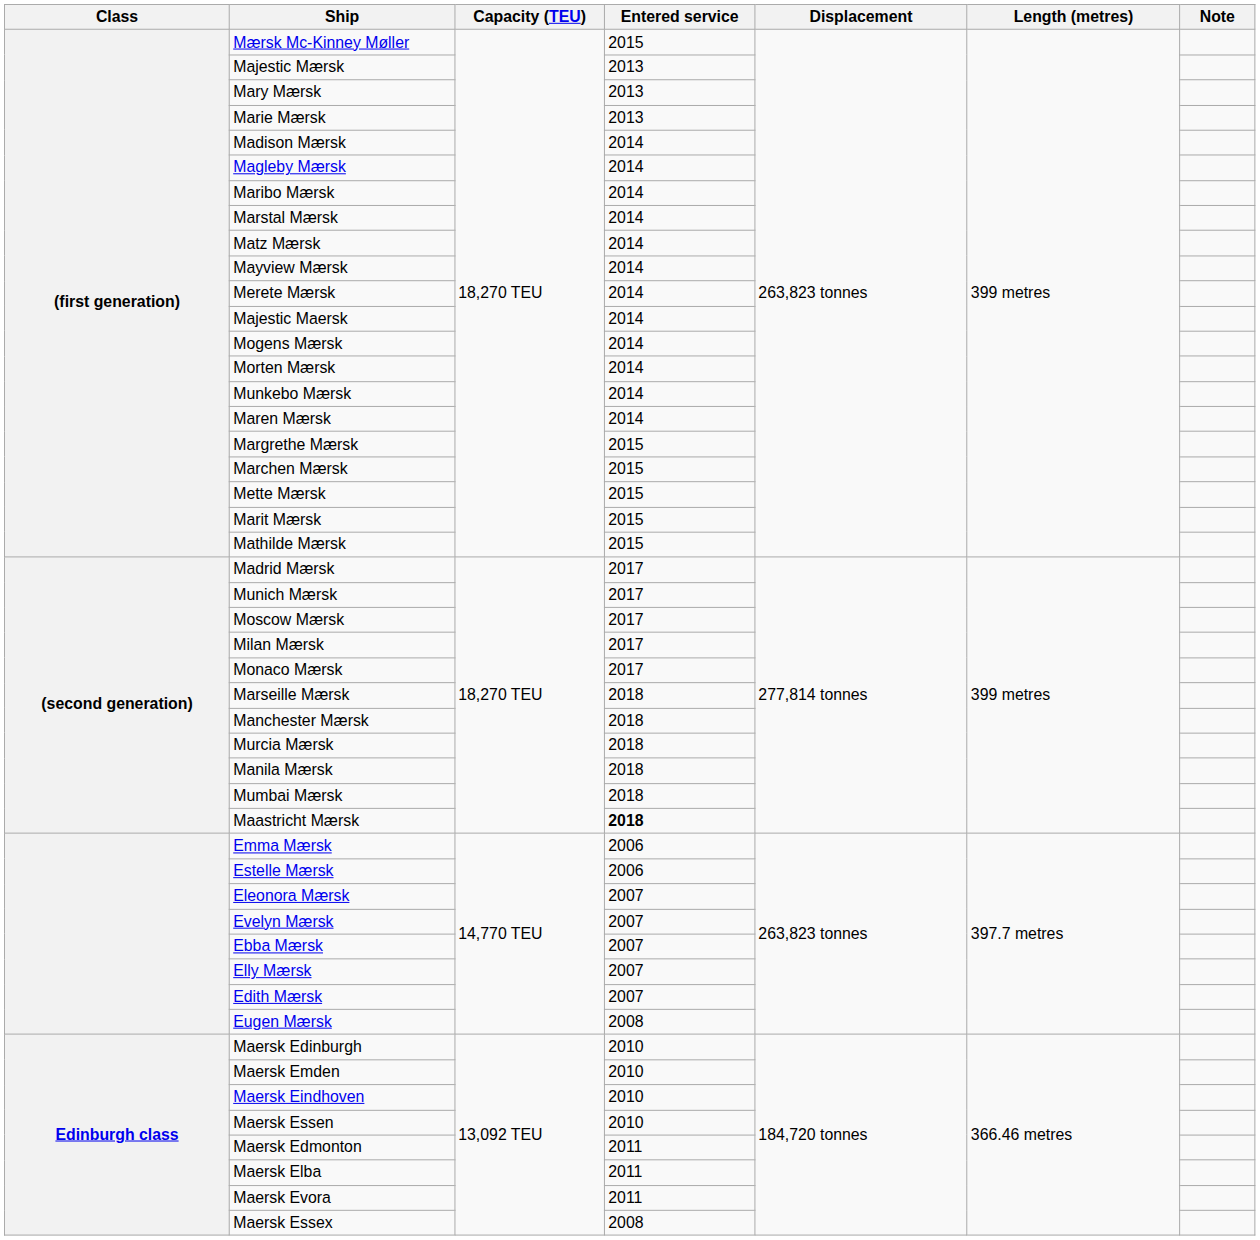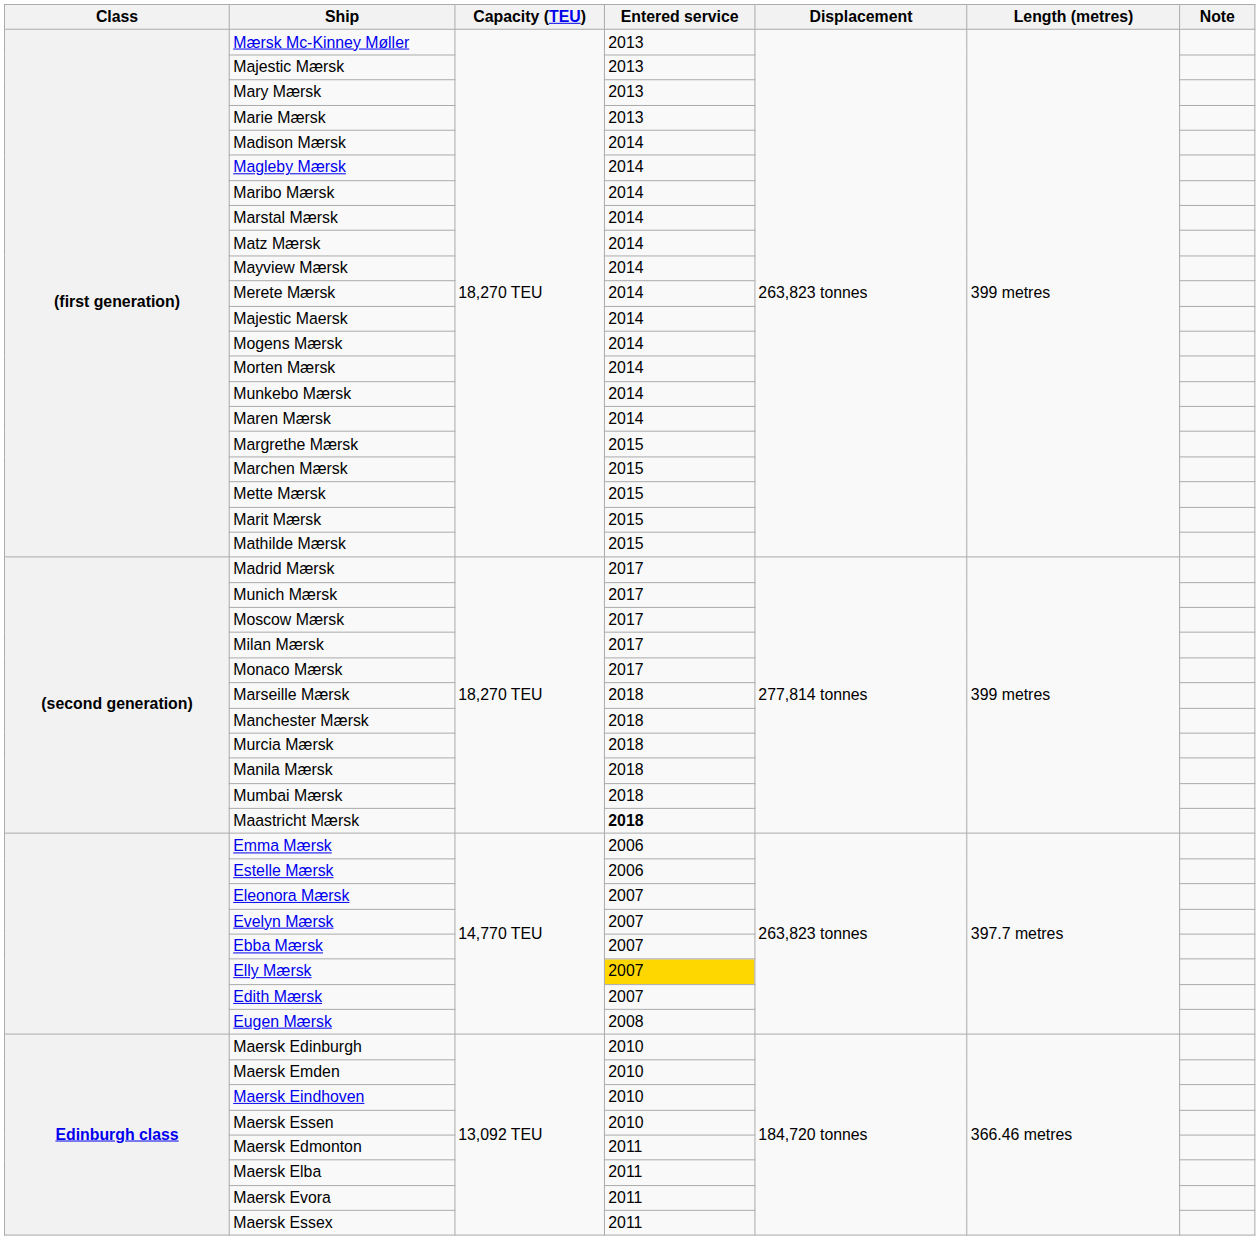 <table class="wikitable" style="margin:auto; width:100%;">
 <tr>
 <th style="text-align:center; width:18%;">Class</th>
 <th style="text-align:center; width:18%;">Ship</th>
 <th style="text-align:center; width:12%;">Capacity (<a href='#'>TEU</a>)</th>
 <th style="text-align:center; width:12%;">Entered service</th>
 <th style="text-align:center; width:17%;">Displacement</th>
 <th style="text-align:center; width:17%;">Length (metres)</th>
 <th style="text-align:center; width:6%;">Note</th>
 </tr>
 <tr>
 <th rowspan="21"><br>(first generation)</th>
 <td><a href='#'>Mærsk Mc-Kinney Møller</a></td>
 <td rowspan="21">18,270 TEU</td>
-<td>2015</td>
+<td>2013</td>
 <td rowspan="21">263,823 tonnes</td>
 <td rowspan="21">399 metres</td>
 <td></td>
 </tr>
 <tr>
 <td>Majestic Mærsk</td>
 <td>2013</td>
 <td></td>
 </tr>
 <tr>
 <td>Mary Mærsk</td>
 <td>2013</td>
 <td></td>
 </tr>
 <tr>
 <td>Marie Mærsk</td>
 <td>2013</td>
 <td></td>
 </tr>
 <tr>
 <td>Madison Mærsk</td>
 <td>2014</td>
 <td></td>
 </tr>
 <tr>
 <td><a href='#'>Magleby Mærsk</a></td>
 <td>2014</td>
 <td></td>
 </tr>
 <tr>
 <td>Maribo Mærsk</td>
 <td>2014</td>
 <td></td>
 </tr>
 <tr>
 <td>Marstal Mærsk</td>
 <td>2014</td>
 <td></td>
 </tr>
 <tr>
 <td>Matz Mærsk</td>
 <td>2014</td>
 <td></td>
 </tr>
 <tr>
 <td>Mayview Mærsk</td>
 <td>2014</td>
 <td></td>
 </tr>
 <tr>
 <td>Merete Mærsk</td>
 <td>2014</td>
 <td></td>
 </tr>
 <tr>
 <td>Majestic Maersk</td>
 <td>2014</td>
 <td></td>
 </tr>
 <tr>
 <td>Mogens Mærsk</td>
 <td>2014</td>
 <td></td>
 </tr>
 <tr>
 <td>Morten Mærsk</td>
 <td>2014</td>
 <td></td>
 </tr>
 <tr>
 <td>Munkebo Mærsk</td>
 <td>2014</td>
 <td></td>
 </tr>
 <tr>
 <td>Maren Mærsk</td>
 <td>2014</td>
 <td></td>
 </tr>
 <tr>
 <td>Margrethe Mærsk</td>
 <td>2015</td>
 <td></td>
 </tr>
 <tr>
 <td>Marchen Mærsk</td>
 <td>2015</td>
 <td></td>
 </tr>
 <tr>
 <td>Mette Mærsk</td>
 <td>2015</td>
 <td></td>
 </tr>
 <tr>
 <td>Marit Mærsk</td>
 <td>2015</td>
 <td></td>
 </tr>
 <tr>
 <td>Mathilde Mærsk</td>
 <td>2015</td>
 <td></td>
 </tr>
 <tr>
 <th rowspan="11"><br>(second generation)</th>
 <td>Madrid Mærsk</td>
 <td rowspan="11">18,270 TEU</td>
 <td>2017</td>
 <td rowspan="11">277,814 tonnes</td>
 <td rowspan="11">399 metres</td>
 </tr>
 <tr>
 <td>Munich Mærsk</td>
 <td>2017</td>
 <td></td>
 </tr>
 <tr>
 <td>Moscow Mærsk</td>
 <td>2017</td>
 <td></td>
 </tr>
 <tr>
 <td>Milan Mærsk</td>
 <td>2017</td>
 <td></td>
 </tr>
 <tr>
 <td>Monaco Mærsk</td>
 <td>2017</td>
 <td></td>
 </tr>
 <tr>
 <td>Marseille Mærsk</td>
 <td>2018</td>
 <td></td>
 </tr>
 <tr>
 <td>Manchester Mærsk</td>
 <td>2018</td>
 <td></td>
 </tr>
 <tr>
 <td>Murcia Mærsk</td>
 <td>2018</td>
 <td></td>
 </tr>
 <tr>
 <td>Manila Mærsk</td>
 <td>2018</td>
 <td></td>
 </tr>
 <tr>
 <td>Mumbai Mærsk</td>
 <td>2018</td>
 <td></td>
 </tr>
 <tr>
 <td>Maastricht Mærsk</td>
 <td><strong>2018</strong></td>
 <td></td>
 </tr>
 <tr>
 <th rowspan="8"></th>
 <td><a href='#'>Emma Mærsk</a></td>
 <td rowspan="8">14,770 TEU</td>
 <td>2006</td>
 <td rowspan="8">263,823 tonnes</td>
 <td rowspan="8">397.7 metres</td>
 </tr>
 <tr>
 <td><a href='#'>Estelle Mærsk</a></td>
 <td>2006</td>
 <td></td>
 </tr>
 <tr>
 <td><a href='#'>Eleonora Mærsk</a></td>
 <td>2007</td>
 <td></td>
 </tr>
 <tr>
 <td><a href='#'>Evelyn Mærsk</a></td>
 <td>2007</td>
 <td></td>
 </tr>
 <tr>
 <td><a href='#'>Ebba Mærsk</a></td>
 <td>2007</td>
 <td></td>
 </tr>
 <tr>
 <td><a href='#'>Elly Mærsk</a></td>
-<td>2007</td>
+<td style="background: gold;">2007</td>
 <td></td>
 </tr>
 <tr>
 <td><a href='#'>Edith Mærsk</a></td>
 <td>2007</td>
 <td></td>
 </tr>
 <tr>
 <td><a href='#'>Eugen Mærsk</a></td>
 <td>2008</td>
 <td></td>
 </tr>
 <tr>
 <th rowspan="8"><a href='#'>Edinburgh class</a></th>
 <td>Maersk Edinburgh</td>
 <td rowspan="8">13,092 TEU</td>
 <td>2010</td>
 <td rowspan="8">184,720 tonnes</td>
 <td rowspan="8">366.46 metres</td>
 </tr>
 <tr>
 <td>Maersk Emden</td>
 <td>2010</td>
 <td></td>
 </tr>
 <tr>
 <td><a href='#'>Maersk Eindhoven</a></td>
 <td>2010</td>
 <td></td>
 </tr>
 <tr>
 <td>Maersk Essen</td>
 <td>2010</td>
 <td></td>
 </tr>
 <tr>
 <td>Maersk Edmonton</td>
 <td>2011</td>
 <td></td>
 </tr>
 <tr>
 <td>Maersk Elba</td>
 <td>2011</td>
 <td></td>
 </tr>
 <tr>
 <td>Maersk Evora</td>
 <td>2011</td>
 <td></td>
 </tr>
 <tr>
 <td>Maersk Essex</td>
-<td>2008</td>
+<td>2011</td>
 <td></td>
 </tr>
 </table>
